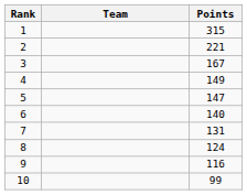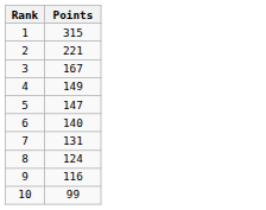 <table class="wikitable" style="text-align:center;">
 <tr>
 <th width=40>Rank</th>
-<th width=180>Team</th>
 <th width=60>Points</th>
 </tr>
 <tr>
 <td>1</td>
-<td align=left></td>
 <td>315</td>
 </tr>
 <tr>
 <td>2</td>
-<td align=left></td>
 <td>221</td>
 </tr>
 <tr>
 <td>3</td>
-<td align=left></td>
 <td>167</td>
 </tr>
 <tr>
 <td>4</td>
-<td align=left></td>
 <td>149</td>
 </tr>
 <tr>
 <td>5</td>
-<td align=left></td>
 <td>147</td>
 </tr>
 <tr>
 <td>6</td>
-<td align=left></td>
 <td>140</td>
 </tr>
 <tr>
 <td>7</td>
-<td align=left></td>
 <td>131</td>
 </tr>
 <tr>
 <td>8</td>
-<td align=left></td>
 <td>124</td>
 </tr>
 <tr>
 <td>9</td>
-<td align=left></td>
 <td>116</td>
 </tr>
 <tr>
 <td>10</td>
-<td align=left><br></td>
 <td>99</td>
 </tr>
 </table>
